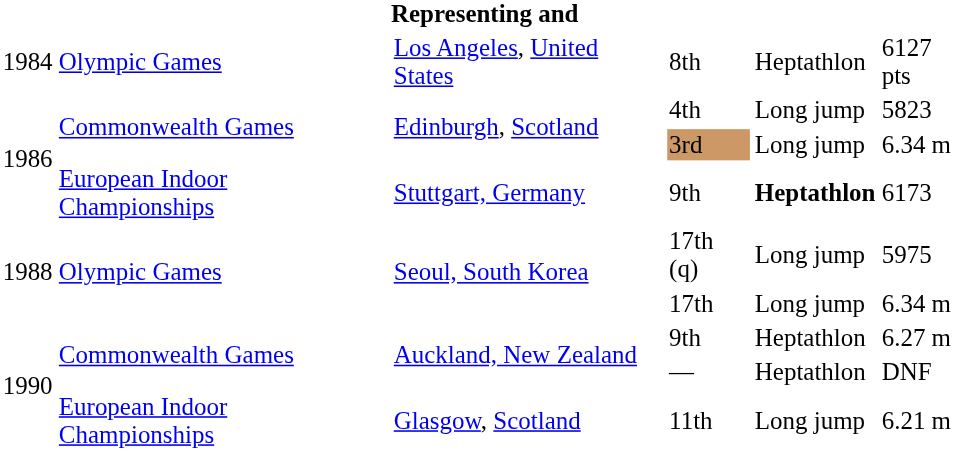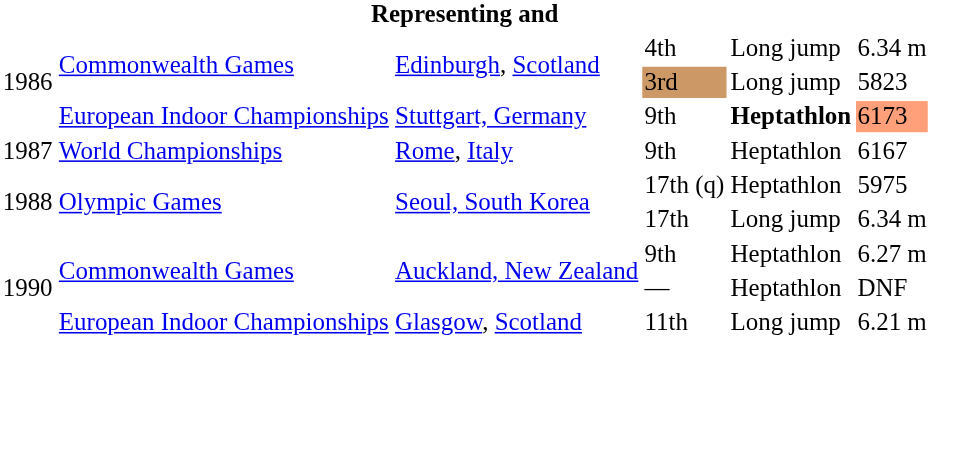 <table>
 <tr>
 <th colspan="6">Representing  and </th>
-</tr>
-<tr>
-<td>1984</td>
-<td><a href='#'>Olympic Games</a></td>
-<td><a href='#'>Los Angeles</a>, <a href='#'>United States</a></td>
-<td>8th</td>
-<td>Heptathlon</td>
-<td>6127 pts</td>
 </tr>
 <tr>
 <td rowspan=3>1986</td>
 <td rowspan=2><a href='#'>Commonwealth Games</a></td>
 <td rowspan=2><a href='#'>Edinburgh</a>, <a href='#'>Scotland</a></td>
 <td>4th</td>
 <td>Long jump</td>
-<td>5823</td>
+<td>6.34 m</td>
 </tr>
 <tr>
 <td bgcolor="cc9966">3rd</td>
 <td>Long jump</td>
-<td>6.34 m</td>
+<td>5823</td>
 </tr>
 <tr>
 <td><a href='#'>European Indoor Championships</a></td>
 <td><a href='#'>Stuttgart, Germany</a></td>
 <td>9th</td>
 <td><strong>Heptathlon</strong></td>
-<td>6173</td>
+<td style="background: lightsalmon;">6173</td>
+</tr>
+<tr>
+<td>1987</td>
+<td><a href='#'>World Championships</a></td>
+<td><a href='#'>Rome</a>, <a href='#'>Italy</a></td>
+<td>9th</td>
+<td>Heptathlon</td>
+<td>6167</td>
 </tr>
 <tr>
 <td rowspan=2>1988</td>
 <td rowspan=2><a href='#'>Olympic Games</a></td>
 <td rowspan=2><a href='#'>Seoul, South Korea</a></td>
 <td>17th (q)</td>
-<td>Long jump</td>
+<td>Heptathlon</td>
 <td>5975</td>
 </tr>
 <tr>
 <td>17th</td>
 <td>Long jump</td>
 <td>6.34 m</td>
 </tr>
 <tr>
 <td rowspan=3>1990</td>
 <td rowspan=2><a href='#'>Commonwealth Games</a></td>
 <td rowspan=2><a href='#'>Auckland, New Zealand</a></td>
 <td>9th</td>
 <td>Heptathlon</td>
 <td>6.27 m</td>
 </tr>
 <tr>
 <td>—</td>
 <td>Heptathlon</td>
 <td>DNF</td>
 </tr>
 <tr>
 <td><a href='#'>European Indoor Championships</a></td>
 <td><a href='#'>Glasgow</a>, <a href='#'>Scotland</a></td>
 <td>11th</td>
 <td>Long jump</td>
 <td>6.21 m</td>
 </tr>
 </table>
